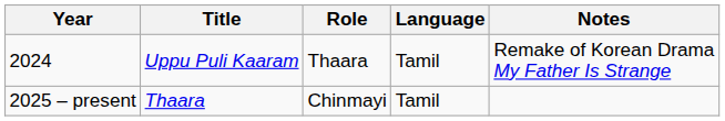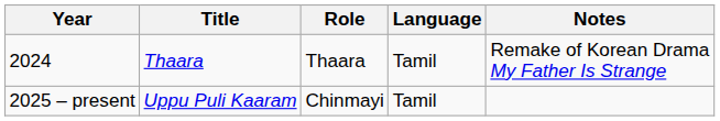 <table class="wikitable sortable">
 <tr>
 <th>Year</th>
 <th>Title</th>
 <th>Role</th>
 <th>Language</th>
 <th>Notes</th>
 </tr>
 <tr>
 <td>2024</td>
-<td><em><a href='#'>Uppu Puli Kaaram</a></em></td>
+<td><em><a href='#'>Thaara</a></em></td>
 <td>Thaara</td>
 <td>Tamil</td>
 <td>Remake of Korean Drama<br><em><a href='#'>My Father Is Strange</a></em></td>
 </tr>
 <tr>
 <td>2025 – present</td>
-<td><em><a href='#'>Thaara</a></em></td>
+<td><em><a href='#'>Uppu Puli Kaaram</a></em></td>
 <td>Chinmayi</td>
 <td>Tamil</td>
 <td></td>
 </tr>
 </table>
